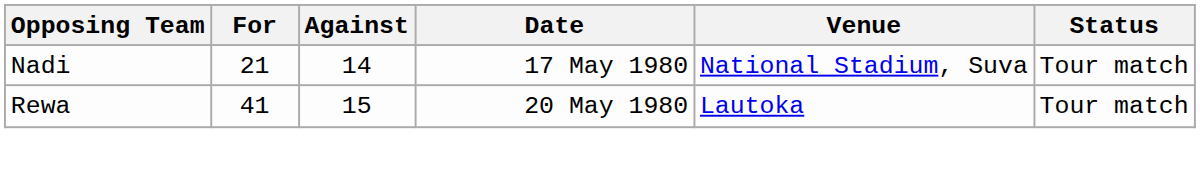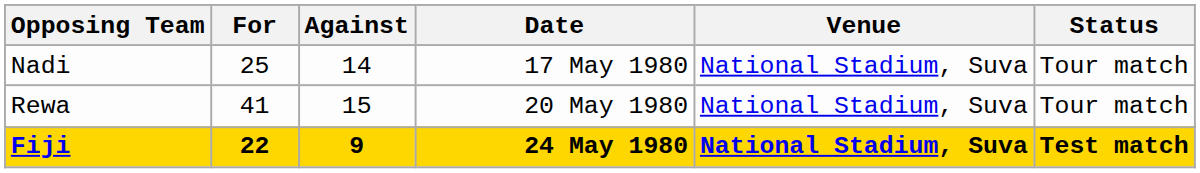 <table class=wikitable>
 <tr>
 <th>Opposing Team</th>
 <th>For</th>
 <th>Against</th>
 <th>Date</th>
 <th>Venue</th>
 <th>Status</th>
 </tr>
 <tr bgcolor=#fdfdfd>
 <td>Nadi</td>
-<td align=center width=40>21</td>
+<td align=center width=40>25</td>
 <td align=center width=40>14</td>
 <td width=140 align=right>17 May 1980</td>
 <td><a href='#'>National Stadium</a>, Suva</td>
 <td>Tour match</td>
 </tr>
 <tr bgcolor=#fdfdfd>
 <td>Rewa</td>
 <td align=center width=40>41</td>
 <td align=center width=40>15</td>
 <td width=140 align=right>20 May 1980</td>
-<td><a href='#'>Lautoka</a></td>
+<td><a href='#'>National Stadium</a>, Suva</td>
 <td>Tour match</td>
 </tr>
+<tr bgcolor=gold>
+<td><strong><a href='#'>Fiji</a></strong></td>
+<td align=center width=40><strong>22</strong></td>
+<td align=center width=40><strong>9</strong></td>
+<td width=140 align=right><strong>24 May 1980</strong></td>
+<td><strong><a href='#'>National Stadium</a>, Suva</strong></td>
+<td><strong>Test match</strong></td>
+</tr>
 </table>
